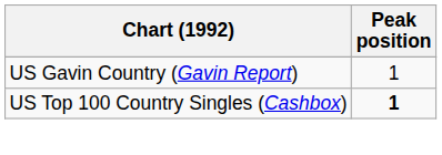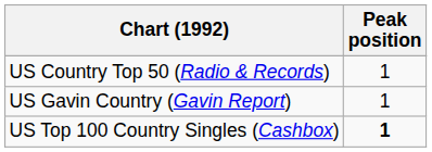 <table class="wikitable sortable">
 <tr>
 <th align="left">Chart (1992)</th>
 <th align="center">Peak<br>position</th>
 </tr>
 <tr>
 </tr>
 <tr>
 </tr>
 <tr>
 </tr>
 <tr>
+<td>US Country Top 50 (<em><a href='#'>Radio & Records</a></em>)</td>
+<td align="center">1</td>
+</tr>
+<tr>
 <td>US Gavin Country (<em><a href='#'>Gavin Report</a></em>)</td>
 <td align="center">1</td>
 </tr>
 <tr>
 <td>US Top 100 Country Singles (<em><a href='#'>Cashbox</a></em>)</td>
 <td align="center"><strong>1</strong></td>
 </tr>
 </table>
